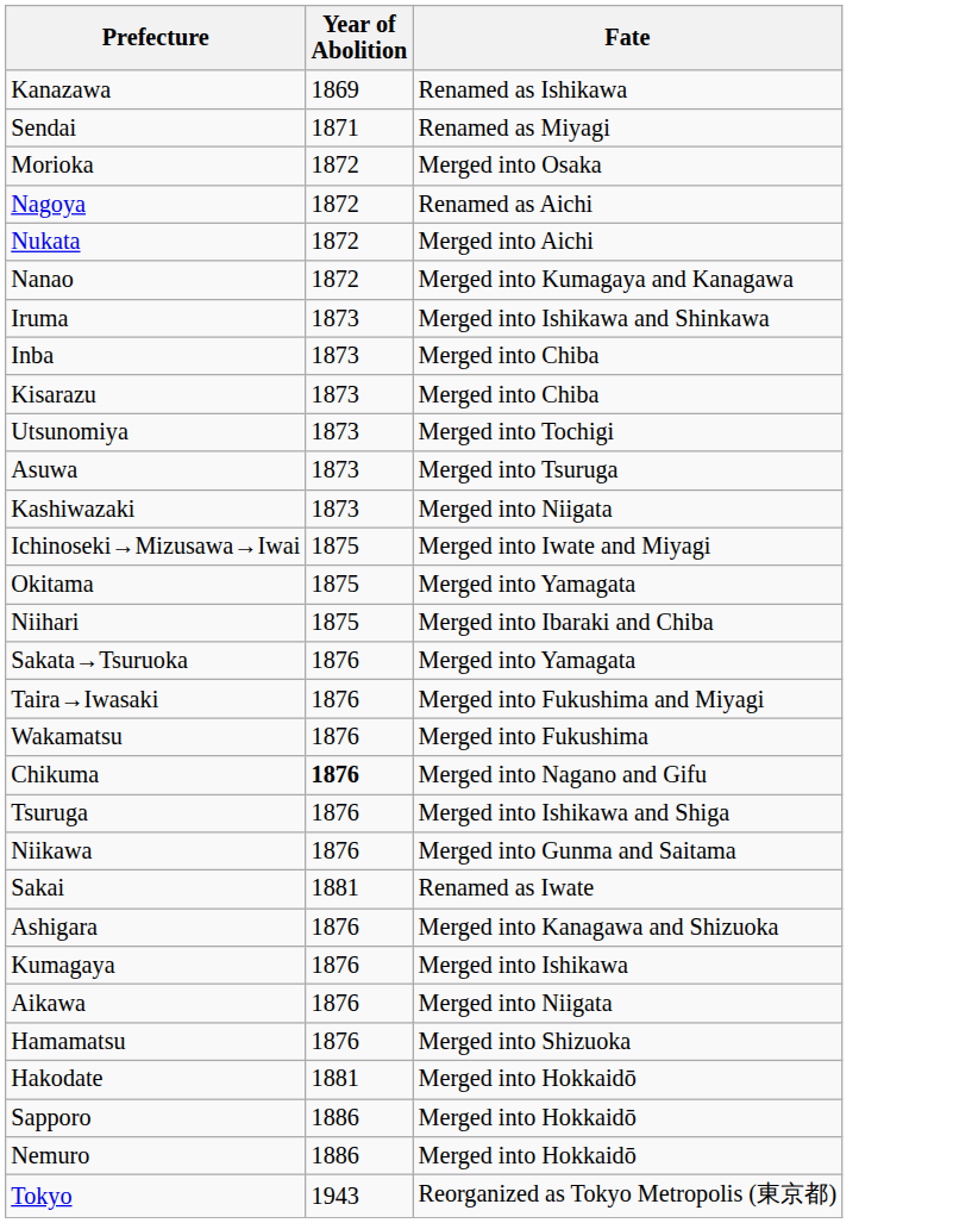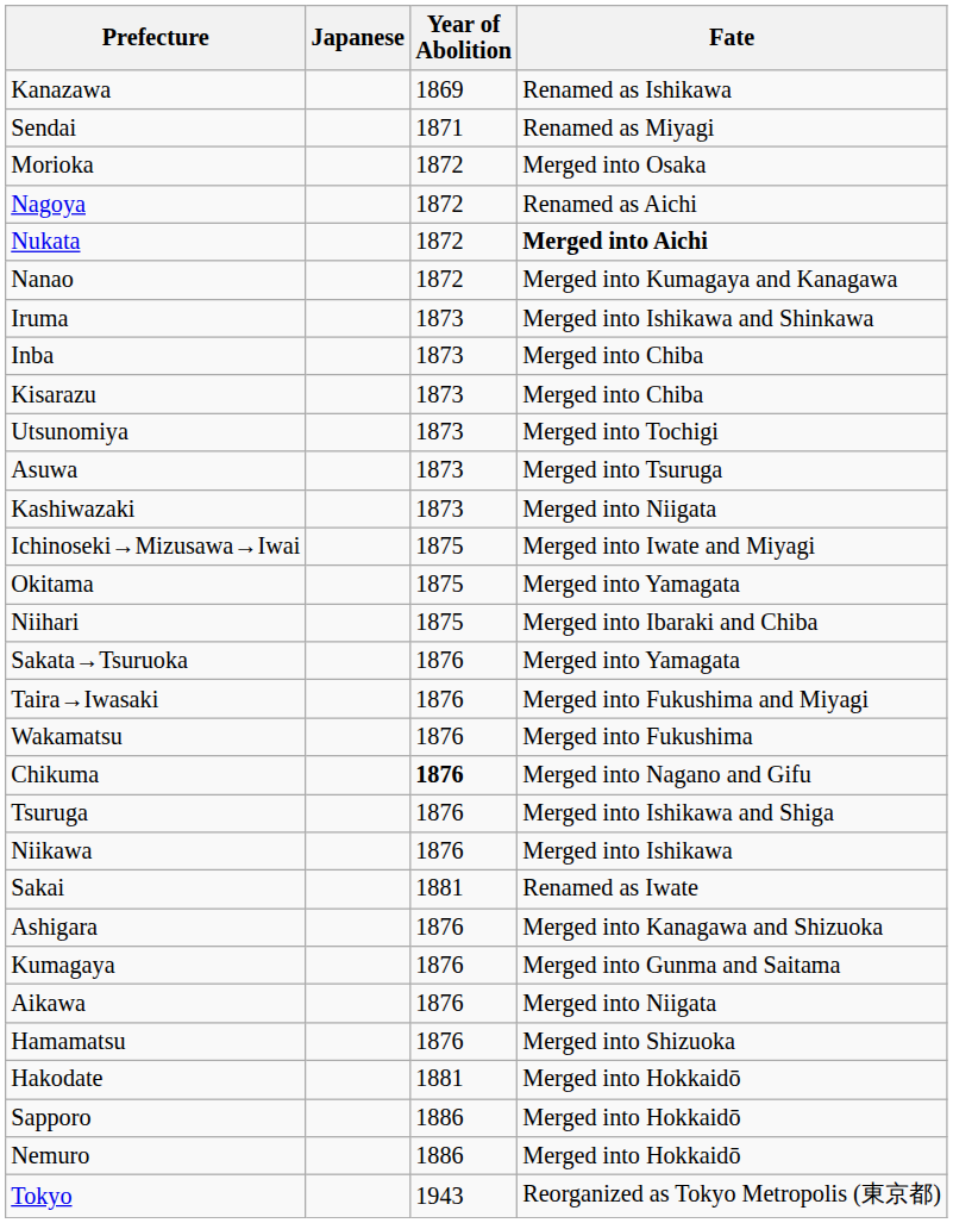 <table class="wikitable sortable">
 <tr>
 <th>Prefecture</th>
+<th>Japanese</th>
 <th>Year of<br>Abolition</th>
 <th>Fate</th>
 </tr>
 <tr>
 <td>Kanazawa</td>
+<td></td>
 <td>1869</td>
 <td>Renamed as Ishikawa</td>
 </tr>
 <tr>
 <td>Sendai</td>
+<td></td>
 <td>1871</td>
 <td>Renamed as Miyagi</td>
 </tr>
 <tr>
 <td>Morioka</td>
+<td></td>
 <td>1872</td>
 <td>Merged into Osaka</td>
 </tr>
 <tr>
 <td><a href='#'>Nagoya</a></td>
+<td></td>
 <td>1872</td>
 <td>Renamed as Aichi</td>
 </tr>
 <tr>
 <td><a href='#'>Nukata</a></td>
+<td></td>
 <td>1872</td>
-<td>Merged into Aichi</td>
+<td><strong>Merged into Aichi</strong></td>
 </tr>
 <tr>
 <td>Nanao</td>
+<td></td>
 <td>1872</td>
 <td>Merged into Kumagaya and Kanagawa</td>
 </tr>
 <tr>
 <td>Iruma</td>
+<td></td>
 <td>1873</td>
 <td>Merged into Ishikawa and Shinkawa</td>
 </tr>
 <tr>
 <td>Inba</td>
+<td></td>
 <td>1873</td>
 <td>Merged into Chiba</td>
 </tr>
 <tr>
 <td>Kisarazu</td>
+<td></td>
 <td>1873</td>
 <td>Merged into Chiba</td>
 </tr>
 <tr>
 <td>Utsunomiya</td>
+<td></td>
 <td>1873</td>
 <td>Merged into Tochigi</td>
 </tr>
 <tr>
 <td>Asuwa</td>
+<td></td>
 <td>1873</td>
 <td>Merged into Tsuruga</td>
 </tr>
 <tr>
 <td>Kashiwazaki</td>
+<td></td>
 <td>1873</td>
 <td>Merged into Niigata</td>
 </tr>
 <tr>
 <td>Ichinoseki→Mizusawa→Iwai</td>
+<td></td>
 <td>1875</td>
 <td>Merged into Iwate and Miyagi</td>
 </tr>
 <tr>
 <td>Okitama</td>
+<td></td>
 <td>1875</td>
 <td>Merged into Yamagata</td>
 </tr>
 <tr>
 <td>Niihari</td>
+<td></td>
 <td>1875</td>
 <td>Merged into Ibaraki and Chiba</td>
 </tr>
 <tr>
 <td>Sakata→Tsuruoka</td>
+<td></td>
 <td>1876</td>
 <td>Merged into Yamagata</td>
 </tr>
 <tr>
 <td>Taira→Iwasaki</td>
+<td></td>
 <td>1876</td>
 <td>Merged into Fukushima and Miyagi</td>
 </tr>
 <tr>
 <td>Wakamatsu</td>
+<td></td>
 <td>1876</td>
 <td>Merged into Fukushima</td>
 </tr>
 <tr>
 <td>Chikuma</td>
+<td></td>
 <td><strong>1876</strong></td>
 <td>Merged into Nagano and Gifu</td>
 </tr>
 <tr>
 <td>Tsuruga</td>
+<td></td>
 <td>1876</td>
 <td>Merged into Ishikawa and Shiga</td>
 </tr>
 <tr>
 <td>Niikawa</td>
+<td></td>
 <td>1876</td>
-<td>Merged into Gunma and Saitama</td>
+<td>Merged into Ishikawa</td>
 </tr>
 <tr>
 <td>Sakai</td>
+<td></td>
 <td>1881</td>
 <td>Renamed as Iwate</td>
 </tr>
 <tr>
 <td>Ashigara</td>
+<td></td>
 <td>1876</td>
 <td>Merged into Kanagawa and Shizuoka</td>
 </tr>
 <tr>
 <td>Kumagaya</td>
+<td></td>
 <td>1876</td>
-<td>Merged into Ishikawa</td>
+<td>Merged into Gunma and Saitama</td>
 </tr>
 <tr>
 <td>Aikawa</td>
+<td></td>
 <td>1876</td>
 <td>Merged into Niigata</td>
 </tr>
 <tr>
 <td>Hamamatsu</td>
+<td></td>
 <td>1876</td>
 <td>Merged into Shizuoka</td>
 </tr>
 <tr>
 <td>Hakodate</td>
+<td></td>
 <td>1881</td>
 <td>Merged into Hokkaidō</td>
 </tr>
 <tr>
 <td>Sapporo</td>
+<td></td>
 <td>1886</td>
 <td>Merged into Hokkaidō</td>
 </tr>
 <tr>
 <td>Nemuro</td>
+<td></td>
 <td>1886</td>
 <td>Merged into Hokkaidō</td>
 </tr>
 <tr>
 <td><a href='#'>Tokyo</a></td>
+<td></td>
 <td>1943</td>
 <td>Reorganized as Tokyo Metropolis (東京都)</td>
 </tr>
 </table>
